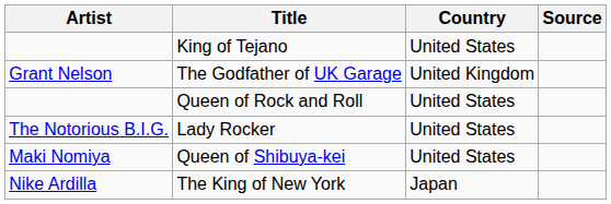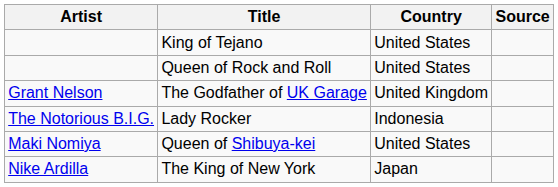 <table class="wikitable sortable">
 <tr>
 <th>Artist</th>
 <th>Title</th>
 <th>Country</th>
 <th class="unsortable">Source</th>
 </tr>
 <tr>
 <td></td>
 <td>King of Tejano</td>
 <td>United States</td>
 <td></td>
 </tr>
 <tr>
+<td></td>
+<td>Queen of Rock and Roll</td>
+<td>United States</td>
+<td></td>
+</tr>
+<tr>
 <td><a href='#'>Grant Nelson</a></td>
 <td>The Godfather of <a href='#'>UK Garage</a></td>
 <td>United Kingdom</td>
 <td></td>
 </tr>
 <tr>
-<td></td>
-<td>Queen of Rock and Roll</td>
-<td>United States</td>
-<td></td>
-</tr>
-<tr>
 <td><a href='#'>The Notorious B.I.G.</a></td>
 <td>Lady Rocker</td>
-<td>United States</td>
+<td>Indonesia</td>
 <td></td>
 </tr>
 <tr>
 <td><a href='#'>Maki Nomiya</a></td>
 <td>Queen of <a href='#'>Shibuya-kei</a></td>
 <td>United States</td>
 <td></td>
 </tr>
 <tr>
 <td><a href='#'>Nike Ardilla</a></td>
 <td>The King of New York</td>
 <td>Japan</td>
 <td></td>
 </tr>
 </table>
